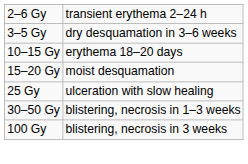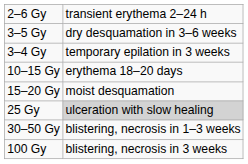 <table class="wikitable">
 <tr>
 <td>2–6 Gy</td>
 <td>transient erythema 2–24 h</td>
 </tr>
 <tr>
 <td>3–5 Gy</td>
 <td>dry desquamation in 3–6 weeks</td>
+</tr>
+<tr>
+<td>3–4 Gy</td>
+<td>temporary epilation in 3 weeks</td>
 </tr>
 <tr>
 <td>10–15 Gy</td>
 <td>erythema 18–20 days</td>
 </tr>
 <tr>
 <td>15–20 Gy</td>
 <td>moist desquamation</td>
 </tr>
 <tr>
 <td>25 Gy</td>
-<td>ulceration with slow healing</td>
+<td style="background: lightgrey;">ulceration with slow healing</td>
 </tr>
 <tr>
 <td>30–50 Gy</td>
 <td>blistering, necrosis in 1–3 weeks</td>
 </tr>
 <tr>
 <td>100 Gy</td>
 <td>blistering, necrosis in 3 weeks</td>
 </tr>
 </table>
